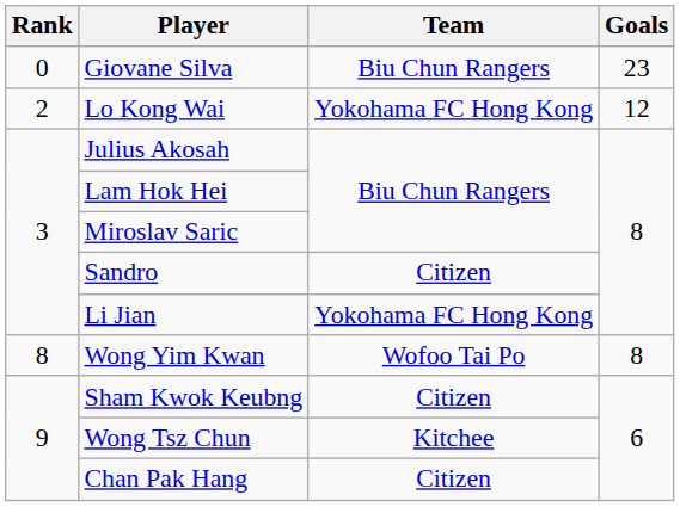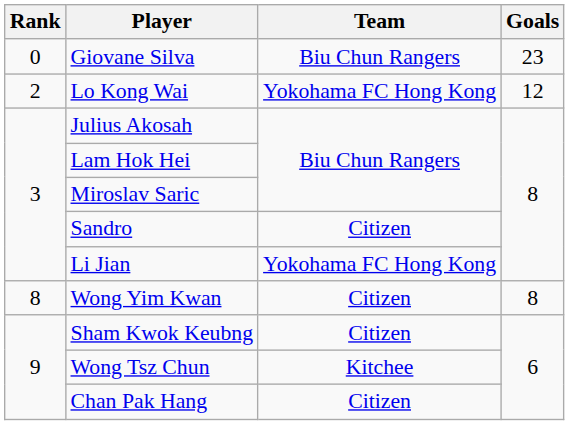 <table class="wikitable" style="text-align:center">
 <tr>
 <th>Rank</th>
 <th>Player</th>
 <th>Team</th>
 <th>Goals</th>
 </tr>
 <tr>
 <td>0</td>
 <td align=left> <a href='#'>Giovane Silva</a></td>
 <td><a href='#'>Biu Chun Rangers</a></td>
 <td>23</td>
 </tr>
 <tr>
 <td>2</td>
 <td align=left> <a href='#'>Lo Kong Wai</a></td>
 <td><a href='#'>Yokohama FC Hong Kong</a></td>
 <td>12</td>
 </tr>
 <tr>
 <td rowspan="5">3</td>
 <td align=left> <a href='#'>Julius Akosah</a></td>
 <td rowspan="3"><a href='#'>Biu Chun Rangers</a></td>
 <td rowspan="5">8</td>
 </tr>
 <tr>
 <td align=left> <a href='#'>Lam Hok Hei</a></td>
 </tr>
 <tr>
 <td align=left> <a href='#'>Miroslav Saric</a></td>
 </tr>
 <tr>
 <td align=left> <a href='#'>Sandro</a></td>
 <td><a href='#'>Citizen</a></td>
 </tr>
 <tr>
 <td align=left> <a href='#'>Li Jian</a></td>
 <td><a href='#'>Yokohama FC Hong Kong</a></td>
 </tr>
 <tr>
 <td>8</td>
 <td align=left> <a href='#'>Wong Yim Kwan</a></td>
-<td><a href='#'>Wofoo Tai Po</a></td>
+<td><a href='#'>Citizen</a></td>
 <td>8</td>
 </tr>
 <tr>
 <td rowspan="3">9</td>
 <td align=left> <a href='#'>Sham Kwok Keubng</a></td>
 <td><a href='#'>Citizen</a></td>
 <td rowspan="3">6</td>
 </tr>
 <tr>
 <td align=left> <a href='#'>Wong Tsz Chun</a></td>
 <td><a href='#'>Kitchee</a></td>
 </tr>
 <tr>
 <td align=left> <a href='#'>Chan Pak Hang</a></td>
 <td><a href='#'>Citizen</a></td>
 </tr>
 </table>
